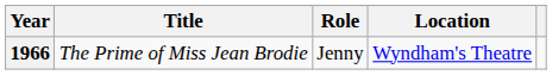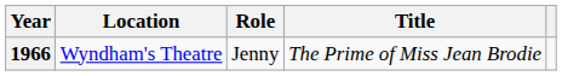 <table class="wikitable sortable plainrowheaders">
 <tr>
 <th>Year</th>
+<th>Location</th>
+<th>Role</th>
 <th>Title</th>
-<th>Role</th>
-<th>Location</th>
 <th class="unsortable"></th>
 </tr>
 <tr>
 <th scope="row">1966</th>
+<td><a href='#'>Wyndham's Theatre</a></td>
+<td>Jenny</td>
 <td><em>The Prime of Miss Jean Brodie</em></td>
-<td>Jenny</td>
-<td><a href='#'>Wyndham's Theatre</a></td>
 <td style="text-align:center;"></td>
 </tr>
 </table>
